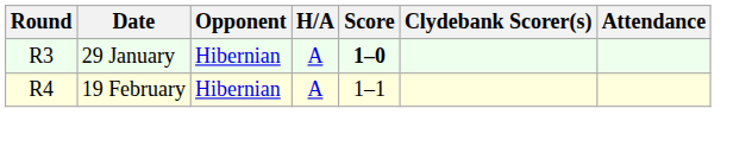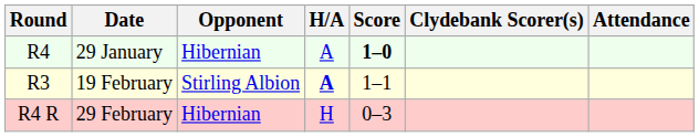 <table class="wikitable" style="text-align:center">
 <tr>
 <th>Round</th>
 <th>Date</th>
 <th>Opponent</th>
 <th>H/A</th>
 <th>Score</th>
 <th>Clydebank Scorer(s)</th>
 <th>Attendance</th>
 </tr>
 <tr bgcolor=#EEFFEE>
-<td>R3</td>
+<td>R4</td>
 <td align=left>29 January</td>
 <td align=left><a href='#'>Hibernian</a></td>
 <td><a href='#'>A</a></td>
 <td><strong>1–0</strong></td>
 <td align=left></td>
 <td></td>
 </tr>
 <tr bgcolor=#FFFFDD>
-<td>R4</td>
+<td>R3</td>
 <td align=left>19 February</td>
-<td align=left><a href='#'>Hibernian</a></td>
-<td><a href='#'>A</a></td>
+<td align=left><a href='#'>Stirling Albion</a></td>
+<td><strong><a href='#'>A</a></strong></td>
 <td>1–1</td>
 <td align=left></td>
 <td></td>
 </tr>
+<tr bgcolor=#FFCCCC>
+<td>R4 R</td>
+<td align=left>29 February</td>
+<td align=left><a href='#'>Hibernian</a></td>
+<td><a href='#'>H</a></td>
+<td>0–3</td>
+<td align=left></td>
+<td></td>
+</tr>
 </table>
